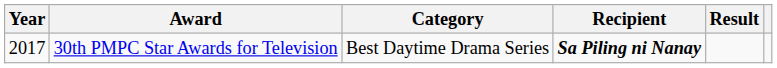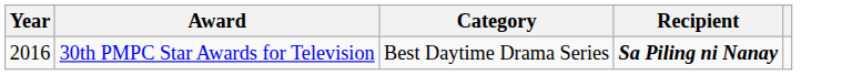 <table class="wikitable">
 <tr>
 <th>Year</th>
 <th>Award</th>
 <th>Category</th>
 <th>Recipient</th>
-<th>Result</th>
 <th></th>
 </tr>
 <tr>
-<td>2017</td>
+<td>2016</td>
 <td><a href='#'>30th PMPC Star Awards for Television</a></td>
 <td>Best Daytime Drama Series</td>
 <td><strong><em>Sa Piling ni Nanay</em></strong></td>
 <td></td>
-<td></td>
 </tr>
 </table>
